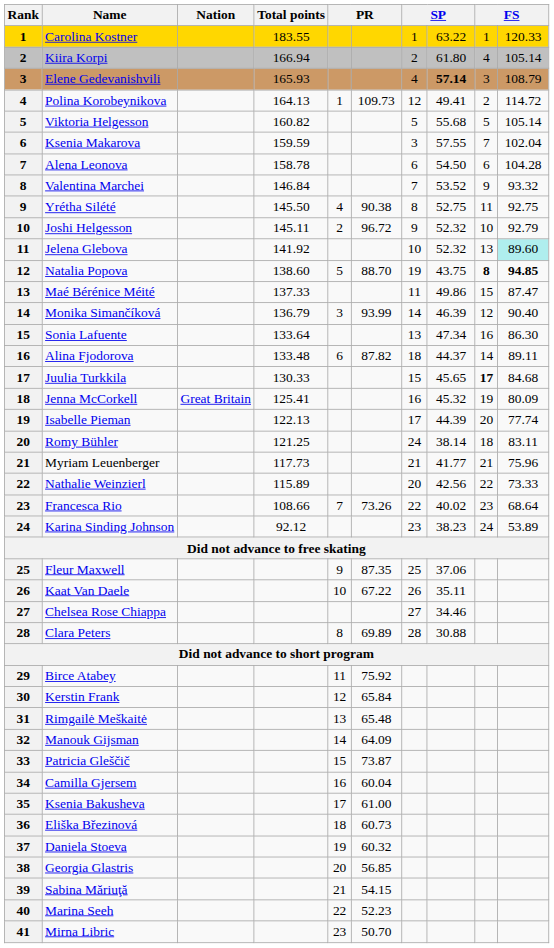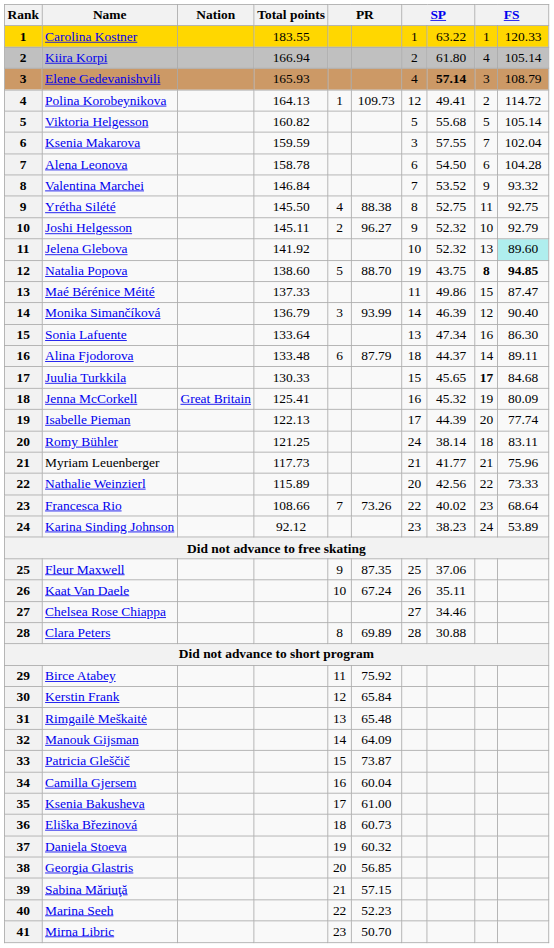 <table class="wikitable sortable">
 <tr>
 <th>Rank</th>
 <th>Name</th>
 <th>Nation</th>
 <th>Total points</th>
 <th colspan="2" width="80px">PR</th>
 <th colspan="2" width="80px"><a href='#'>SP</a></th>
 <th colspan="2" width="80px"><a href='#'>FS</a></th>
 </tr>
 <tr bgcolor="gold">
 <td align="center"><strong>1</strong></td>
 <td><a href='#'>Carolina Kostner</a></td>
 <td></td>
 <td align="center">183.55</td>
 <td align="center"></td>
 <td align="center"></td>
 <td align="center">1</td>
 <td align="center">63.22</td>
 <td align="center">1</td>
 <td align="center">120.33</td>
 </tr>
 <tr bgcolor="silver">
 <td align="center"><strong>2</strong></td>
 <td><a href='#'>Kiira Korpi</a></td>
 <td></td>
 <td align="center">166.94</td>
 <td align="center"></td>
 <td align="center"></td>
 <td align="center">2</td>
 <td align="center">61.80</td>
 <td align="center">4</td>
 <td align="center">105.14</td>
 </tr>
 <tr bgcolor="cc9966">
 <td align="center"><strong>3</strong></td>
 <td><a href='#'>Elene Gedevanishvili</a></td>
 <td></td>
 <td align="center">165.93</td>
 <td align="center"></td>
 <td align="center"></td>
 <td align="center">4</td>
 <td align="center"><strong>57.14</strong></td>
 <td align="center">3</td>
 <td align="center">108.79</td>
 </tr>
 <tr>
 <th>4</th>
 <td><a href='#'>Polina Korobeynikova</a></td>
 <td></td>
 <td align="center">164.13</td>
 <td align="center">1</td>
 <td align="center">109.73</td>
 <td align="center">12</td>
 <td align="center">49.41</td>
 <td align="center">2</td>
 <td align="center">114.72</td>
 </tr>
 <tr>
 <th>5</th>
 <td><a href='#'>Viktoria Helgesson</a></td>
 <td></td>
 <td align="center">160.82</td>
 <td align="center"></td>
 <td align="center"></td>
 <td align="center">5</td>
 <td align="center">55.68</td>
 <td align="center">5</td>
 <td align="center">105.14</td>
 </tr>
 <tr>
 <th>6</th>
 <td><a href='#'>Ksenia Makarova</a></td>
 <td></td>
 <td align="center">159.59</td>
 <td align="center"></td>
 <td align="center"></td>
 <td align="center">3</td>
 <td align="center">57.55</td>
 <td align="center">7</td>
 <td align="center">102.04</td>
 </tr>
 <tr>
 <th>7</th>
 <td><a href='#'>Alena Leonova</a></td>
 <td></td>
 <td align="center">158.78</td>
 <td align="center"></td>
 <td align="center"></td>
 <td align="center">6</td>
 <td align="center">54.50</td>
 <td align="center">6</td>
 <td align="center">104.28</td>
 </tr>
 <tr>
 <th>8</th>
 <td><a href='#'>Valentina Marchei</a></td>
 <td></td>
 <td align="center">146.84</td>
 <td align="center"></td>
 <td align="center"></td>
 <td align="center">7</td>
 <td align="center">53.52</td>
 <td align="center">9</td>
 <td align="center">93.32</td>
 </tr>
 <tr>
 <th>9</th>
 <td><a href='#'>Yrétha Silété</a></td>
 <td></td>
 <td align="center">145.50</td>
 <td align="center">4</td>
-<td align="center">90.38</td>
+<td align="center">88.38</td>
 <td align="center">8</td>
 <td align="center">52.75</td>
 <td align="center">11</td>
 <td align="center">92.75</td>
 </tr>
 <tr>
 <th>10</th>
 <td><a href='#'>Joshi Helgesson</a></td>
 <td></td>
 <td align="center">145.11</td>
 <td align="center">2</td>
-<td align="center">96.72</td>
+<td align="center">96.27</td>
 <td align="center">9</td>
 <td align="center">52.32</td>
 <td align="center">10</td>
 <td align="center">92.79</td>
 </tr>
 <tr>
 <th>11</th>
 <td><a href='#'>Jelena Glebova</a></td>
 <td></td>
 <td align="center">141.92</td>
 <td align="center"></td>
 <td align="center"></td>
 <td align="center">10</td>
 <td align="center">52.32</td>
 <td align="center">13</td>
 <td align="center" style="background: paleturquoise;">89.60</td>
 </tr>
 <tr>
 <th>12</th>
 <td><a href='#'>Natalia Popova</a></td>
 <td></td>
 <td align="center">138.60</td>
 <td align="center">5</td>
 <td align="center">88.70</td>
 <td align="center">19</td>
 <td align="center">43.75</td>
 <td align="center"><strong>8</strong></td>
 <td align="center"><strong>94.85</strong></td>
 </tr>
 <tr>
 <th>13</th>
 <td><a href='#'>Maé Bérénice Méité</a></td>
 <td></td>
 <td align="center">137.33</td>
 <td align="center"></td>
 <td align="center"></td>
 <td align="center">11</td>
 <td align="center">49.86</td>
 <td align="center">15</td>
 <td align="center">87.47</td>
 </tr>
 <tr>
 <th>14</th>
 <td><a href='#'>Monika Simančíková</a></td>
 <td></td>
 <td align="center">136.79</td>
 <td align="center">3</td>
 <td align="center">93.99</td>
 <td align="center">14</td>
 <td align="center">46.39</td>
 <td align="center">12</td>
 <td align="center">90.40</td>
 </tr>
 <tr>
 <th>15</th>
 <td><a href='#'>Sonia Lafuente</a></td>
 <td></td>
 <td align="center">133.64</td>
 <td align="center"></td>
 <td align="center"></td>
 <td align="center">13</td>
 <td align="center">47.34</td>
 <td align="center">16</td>
 <td align="center">86.30</td>
 </tr>
 <tr>
 <th>16</th>
 <td><a href='#'>Alina Fjodorova</a></td>
 <td></td>
 <td align="center">133.48</td>
 <td align="center">6</td>
-<td align="center">87.82</td>
+<td align="center">87.79</td>
 <td align="center">18</td>
 <td align="center">44.37</td>
 <td align="center">14</td>
 <td align="center">89.11</td>
 </tr>
 <tr>
 <th>17</th>
 <td><a href='#'>Juulia Turkkila</a></td>
 <td></td>
 <td align="center">130.33</td>
 <td align="center"></td>
 <td align="center"></td>
 <td align="center">15</td>
 <td align="center">45.65</td>
 <td align="center"><strong>17</strong></td>
 <td align="center">84.68</td>
 </tr>
 <tr>
 <th>18</th>
 <td><a href='#'>Jenna McCorkell</a></td>
 <td> <a href='#'>Great Britain</a></td>
 <td align="center">125.41</td>
 <td align="center"></td>
 <td align="center"></td>
 <td align="center">16</td>
 <td align="center">45.32</td>
 <td align="center">19</td>
 <td align="center">80.09</td>
 </tr>
 <tr>
 <th>19</th>
 <td><a href='#'>Isabelle Pieman</a></td>
 <td></td>
 <td align="center">122.13</td>
 <td align="center"></td>
 <td align="center"></td>
 <td align="center">17</td>
 <td align="center">44.39</td>
 <td align="center">20</td>
 <td align="center">77.74</td>
 </tr>
 <tr>
 <th>20</th>
 <td><a href='#'>Romy Bühler</a></td>
 <td></td>
 <td align="center">121.25</td>
 <td align="center"></td>
 <td align="center"></td>
 <td align="center">24</td>
 <td align="center">38.14</td>
 <td align="center">18</td>
 <td align="center">83.11</td>
 </tr>
 <tr>
 <th>21</th>
 <td>Myriam Leuenberger</td>
 <td></td>
 <td align="center">117.73</td>
 <td align="center"></td>
 <td align="center"></td>
 <td align="center">21</td>
 <td align="center">41.77</td>
 <td align="center">21</td>
 <td align="center">75.96</td>
 </tr>
 <tr>
 <th>22</th>
 <td><a href='#'>Nathalie Weinzierl</a></td>
 <td></td>
 <td align="center">115.89</td>
 <td align="center"></td>
 <td align="center"></td>
 <td align="center">20</td>
 <td align="center">42.56</td>
 <td align="center">22</td>
 <td align="center">73.33</td>
 </tr>
 <tr>
 <th>23</th>
 <td><a href='#'>Francesca Rio</a></td>
 <td></td>
 <td align="center">108.66</td>
 <td align="center">7</td>
 <td align="center">73.26</td>
 <td align="center">22</td>
 <td align="center">40.02</td>
 <td align="center">23</td>
 <td align="center">68.64</td>
 </tr>
 <tr>
 <th>24</th>
 <td><a href='#'>Karina Sinding Johnson</a></td>
 <td></td>
 <td align="center">92.12</td>
 <td align="center"></td>
 <td align="center"></td>
 <td align="center">23</td>
 <td align="center">38.23</td>
 <td align="center">24</td>
 <td align="center">53.89</td>
 </tr>
 <tr>
 <th colspan=10>Did not advance to free skating</th>
 </tr>
 <tr>
 <th>25</th>
 <td><a href='#'>Fleur Maxwell</a></td>
 <td></td>
 <td></td>
 <td align="center">9</td>
 <td align="center">87.35</td>
 <td align="center">25</td>
 <td align="center">37.06</td>
 <td></td>
 <td></td>
 </tr>
 <tr>
 <th>26</th>
 <td><a href='#'>Kaat Van Daele</a></td>
 <td></td>
 <td></td>
 <td align="center">10</td>
-<td align="center">67.22</td>
+<td align="center">67.24</td>
 <td align="center">26</td>
 <td align="center">35.11</td>
 <td></td>
 <td></td>
 </tr>
 <tr>
 <th>27</th>
 <td><a href='#'>Chelsea Rose Chiappa</a></td>
 <td></td>
 <td></td>
 <td></td>
 <td></td>
 <td align="center">27</td>
 <td align="center">34.46</td>
 <td></td>
 <td></td>
 </tr>
 <tr>
 <th>28</th>
 <td><a href='#'>Clara Peters</a></td>
 <td></td>
 <td></td>
 <td align="center">8</td>
 <td align="center">69.89</td>
 <td align="center">28</td>
 <td align="center">30.88</td>
 <td></td>
 <td></td>
 </tr>
 <tr>
 <th colspan=10>Did not advance to short program</th>
 </tr>
 <tr>
 <th>29</th>
 <td><a href='#'>Birce Atabey</a></td>
 <td></td>
 <td></td>
 <td align="center">11</td>
 <td align="center">75.92</td>
 <td></td>
 <td></td>
 <td></td>
 <td></td>
 </tr>
 <tr>
 <th>30</th>
 <td><a href='#'>Kerstin Frank</a></td>
 <td></td>
 <td></td>
 <td align="center">12</td>
 <td align="center">65.84</td>
 <td></td>
 <td></td>
 <td></td>
 <td></td>
 </tr>
 <tr>
 <th>31</th>
 <td><a href='#'>Rimgailė Meškaitė</a></td>
 <td></td>
 <td></td>
 <td align="center">13</td>
 <td align="center">65.48</td>
 <td></td>
 <td></td>
 <td></td>
 <td></td>
 </tr>
 <tr>
 <th>32</th>
 <td><a href='#'>Manouk Gijsman</a></td>
 <td></td>
 <td></td>
 <td align="center">14</td>
 <td align="center">64.09</td>
 <td></td>
 <td></td>
 <td></td>
 <td></td>
 </tr>
 <tr>
 <th>33</th>
 <td><a href='#'>Patricia Gleščič</a></td>
 <td></td>
 <td></td>
 <td align="center">15</td>
 <td align="center">73.87</td>
 <td></td>
 <td></td>
 <td></td>
 <td></td>
 </tr>
 <tr>
 <th>34</th>
 <td><a href='#'>Camilla Gjersem</a></td>
 <td></td>
 <td></td>
 <td align="center">16</td>
 <td align="center">60.04</td>
 <td></td>
 <td></td>
 <td></td>
 <td></td>
 </tr>
 <tr>
 <th>35</th>
 <td><a href='#'>Ksenia Bakusheva</a></td>
 <td></td>
 <td></td>
 <td align="center">17</td>
 <td align="center">61.00</td>
 <td></td>
 <td></td>
 <td></td>
 <td></td>
 </tr>
 <tr>
 <th>36</th>
 <td><a href='#'>Eliška Březinová</a></td>
 <td></td>
 <td></td>
 <td align="center">18</td>
 <td align="center">60.73</td>
 <td></td>
 <td></td>
 <td></td>
 <td></td>
 </tr>
 <tr>
 <th>37</th>
 <td><a href='#'>Daniela Stoeva</a></td>
 <td></td>
 <td></td>
 <td align="center">19</td>
 <td align="center">60.32</td>
 <td></td>
 <td></td>
 <td></td>
 <td></td>
 </tr>
 <tr>
 <th>38</th>
 <td><a href='#'>Georgia Glastris</a></td>
 <td></td>
 <td></td>
 <td align="center">20</td>
 <td align="center">56.85</td>
 <td></td>
 <td></td>
 <td></td>
 <td></td>
 </tr>
 <tr>
 <th>39</th>
 <td><a href='#'>Sabina Măriuţă</a></td>
 <td></td>
 <td></td>
 <td align="center">21</td>
-<td align="center">54.15</td>
+<td align="center">57.15</td>
 <td></td>
 <td></td>
 <td></td>
 <td></td>
 </tr>
 <tr>
 <th>40</th>
 <td><a href='#'>Marina Seeh</a></td>
 <td></td>
 <td></td>
 <td align="center">22</td>
 <td align="center">52.23</td>
 <td></td>
 <td></td>
 <td></td>
 <td></td>
 </tr>
 <tr>
 <th>41</th>
 <td><a href='#'>Mirna Libric</a></td>
 <td></td>
 <td></td>
 <td align="center">23</td>
 <td align="center">50.70</td>
 <td></td>
 <td></td>
 <td></td>
 <td></td>
 </tr>
 </table>
